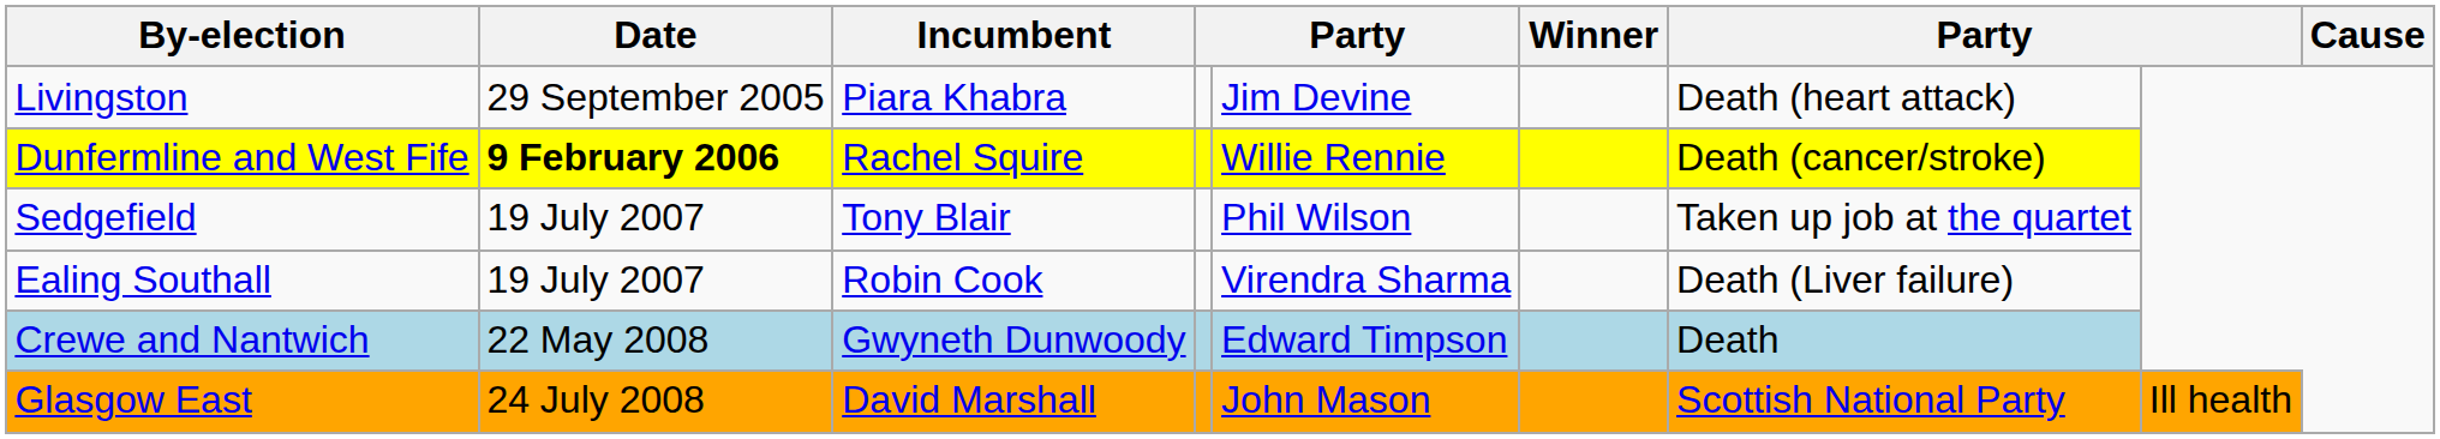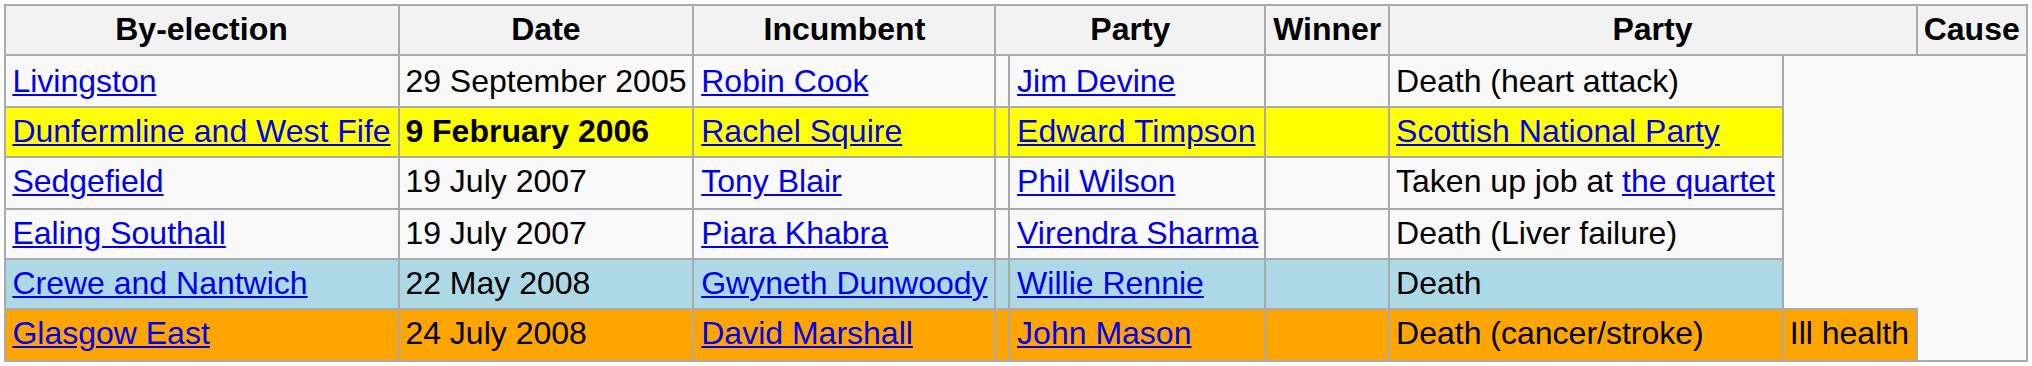 <table class="wikitable">
 <tr>
 <th>By-election</th>
 <th>Date</th>
 <th>Incumbent</th>
 <th colspan=2>Party</th>
 <th>Winner</th>
 <th colspan=2>Party</th>
 <th>Cause</th>
 </tr>
 <tr>
 <td><a href='#'>Livingston</a></td>
 <td>29 September 2005</td>
-<td><a href='#'>Piara Khabra</a></td>
+<td><a href='#'>Robin Cook</a></td>
 <td></td>
 <td><a href='#'>Jim Devine</a></td>
 <td></td>
 <td>Death (heart attack)</td>
 </tr>
 <tr bgcolor=yellow>
 <td><a href='#'>Dunfermline and West Fife</a></td>
 <td><strong>9 February 2006</strong></td>
 <td><a href='#'>Rachel Squire</a></td>
 <td></td>
-<td><a href='#'>Willie Rennie</a></td>
+<td><a href='#'>Edward Timpson</a></td>
 <td></td>
-<td>Death (cancer/stroke)</td>
+<td><a href='#'>Scottish National Party</a></td>
 </tr>
 <tr>
 <td><a href='#'>Sedgefield</a></td>
 <td>19 July 2007</td>
 <td><a href='#'>Tony Blair</a></td>
 <td></td>
 <td><a href='#'>Phil Wilson</a></td>
 <td></td>
 <td>Taken up job at <a href='#'>the quartet</a></td>
 </tr>
 <tr>
 <td><a href='#'>Ealing Southall</a></td>
 <td>19 July 2007</td>
-<td><a href='#'>Robin Cook</a></td>
+<td><a href='#'>Piara Khabra</a></td>
 <td></td>
 <td><a href='#'>Virendra Sharma</a></td>
 <td></td>
 <td>Death (Liver failure)</td>
 </tr>
 <tr bgcolor=lightblue>
 <td><a href='#'>Crewe and Nantwich</a></td>
 <td>22 May 2008</td>
 <td><a href='#'>Gwyneth Dunwoody</a></td>
 <td></td>
-<td><a href='#'>Edward Timpson</a></td>
+<td><a href='#'>Willie Rennie</a></td>
 <td></td>
 <td>Death</td>
 </tr>
 <tr bgcolor=orange>
 <td><a href='#'>Glasgow East</a></td>
 <td>24 July 2008</td>
 <td><a href='#'>David Marshall</a></td>
 <td></td>
 <td><a href='#'>John Mason</a></td>
 <td></td>
-<td><a href='#'>Scottish National Party</a></td>
+<td>Death (cancer/stroke)</td>
 <td>Ill health</td>
 </tr>
 </table>
